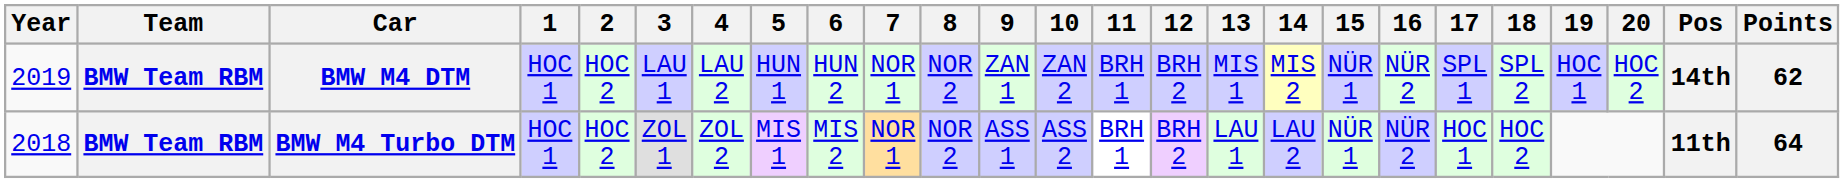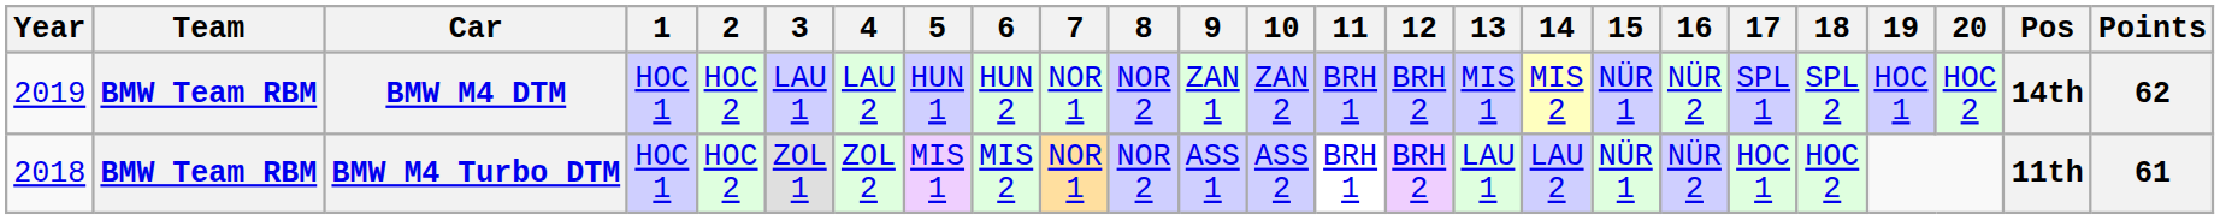 <table class="wikitable" style="text-align:center; font-size:85%">
 <tr>
 <th>Year</th>
 <th>Team</th>
 <th>Car</th>
 <th>1</th>
 <th>2</th>
 <th>3</th>
 <th>4</th>
 <th>5</th>
 <th>6</th>
 <th>7</th>
 <th>8</th>
 <th>9</th>
 <th>10</th>
 <th>11</th>
 <th>12</th>
 <th>13</th>
 <th>14</th>
 <th>15</th>
 <th>16</th>
 <th>17</th>
 <th>18</th>
 <th>19</th>
 <th>20</th>
 <th>Pos</th>
 <th>Points</th>
 </tr>
 <tr>
 <td><a href='#'>2019</a></td>
 <th nowrap><a href='#'>BMW Team RBM</a></th>
 <th nowrap><a href='#'>BMW M4 DTM</a></th>
 <td style="background:#CFCFFF;"><a href='#'>HOC<br>1</a><br></td>
 <td style="background:#DFFFDF;"><a href='#'>HOC<br>2</a><br></td>
 <td style="background:#CFCFFF;"><a href='#'>LAU<br>1</a><br></td>
 <td style="background:#DFFFDF;"><a href='#'>LAU<br>2</a><br></td>
 <td style="background:#CFCFFF;"><a href='#'>HUN<br>1</a><br></td>
 <td style="background:#DFFFDF;"><a href='#'>HUN<br>2</a><br></td>
 <td style="background:#DFFFDF;"><a href='#'>NOR<br>1</a><br></td>
 <td style="background:#CFCFFF;"><a href='#'>NOR<br>2</a><br></td>
 <td style="background:#DFFFDF;"><a href='#'>ZAN<br>1</a><br></td>
 <td style="background:#CFCFFF;"><a href='#'>ZAN<br>2</a><br></td>
 <td style="background:#CFCFFF;"><a href='#'>BRH<br>1</a><br></td>
 <td style="background:#CFCFFF;"><a href='#'>BRH<br>2</a><br></td>
 <td style="background:#CFCFFF;"><a href='#'>MIS<br>1</a><br></td>
 <td style="background:#FFFFBF;"><a href='#'>MIS<br>2</a><br></td>
 <td style="background:#CFCFFF;"><a href='#'>NÜR<br>1</a><br></td>
 <td style="background:#DFFFDF;"><a href='#'>NÜR<br>2</a><br></td>
 <td style="background:#CFCFFF;"><a href='#'>SPL<br>1</a><br></td>
 <td style="background:#DFFFDF;"><a href='#'>SPL<br>2</a><br></td>
 <td style="background:#CFCFFF;"><a href='#'>HOC<br>1</a><br></td>
 <td style="background:#DFFFDF;"><a href='#'>HOC<br>2</a><br></td>
 <th>14th</th>
 <th>62</th>
 </tr>
 <tr>
 <td><a href='#'>2018</a></td>
 <th nowrap><a href='#'>BMW Team RBM</a></th>
 <th nowrap><a href='#'>BMW M4 Turbo DTM</a></th>
 <td style="background:#CFCFFF;"><a href='#'>HOC<br>1</a><br></td>
 <td style="background:#DFFFDF;"><a href='#'>HOC<br>2</a><br></td>
 <td style="background:#DFDFDF;"><a href='#'>ZOL<br>1</a><br></td>
 <td style="background:#DFFFDF;"><a href='#'>ZOL<br>2</a><br></td>
 <td style="background:#EFCFFF;"><a href='#'>MIS<br>1</a><br></td>
 <td style="background:#DFFFDF;"><a href='#'>MIS<br>2</a><br></td>
 <td style="background:#FFDF9F;"><a href='#'>NOR<br>1</a><br></td>
 <td style="background:#CFCFFF;"><a href='#'>NOR<br>2</a><br></td>
 <td style="background:#CFCFFF;"><a href='#'>ASS<br>1</a><br></td>
 <td style="background:#CFCFFF;"><a href='#'>ASS<br>2</a><br></td>
 <td style="background:#FFFFFF;"><a href='#'>BRH<br>1</a><br></td>
 <td style="background:#EFCFFF;"><a href='#'>BRH<br>2</a><br></td>
 <td style="background:#DFFFDF;"><a href='#'>LAU<br>1</a><br></td>
 <td style="background:#CFCFFF;"><a href='#'>LAU<br>2</a><br></td>
 <td style="background:#DFFFDF;"><a href='#'>NÜR<br>1</a><br></td>
 <td style="background:#CFCFFF;"><a href='#'>NÜR<br>2</a><br></td>
 <td style="background:#DFFFDF;"><a href='#'>HOC<br>1</a><br></td>
 <td style="background:#DFFFDF;"><a href='#'>HOC<br>2</a><br></td>
 <td colspan=2></td>
 <th>11th</th>
-<th>64</th>
+<th>61</th>
 </tr>
 </table>
